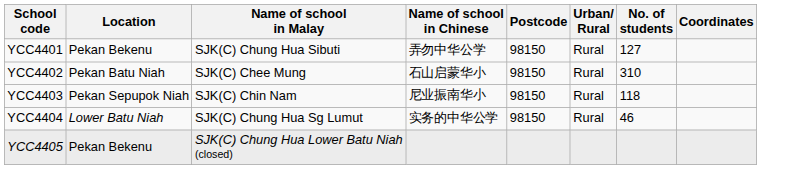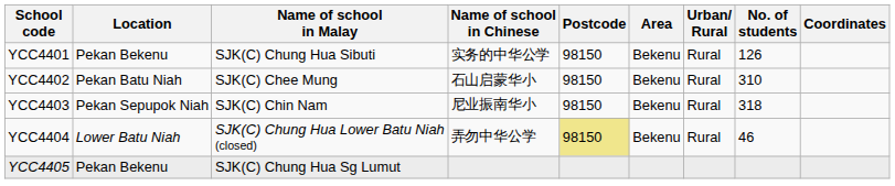 <table class="wikitable sortable">
 <tr>
 <th>School<br>code</th>
 <th>Location</th>
 <th>Name of school<br>in Malay</th>
 <th>Name of school<br>in Chinese</th>
 <th>Postcode</th>
+<th>Area</th>
 <th>Urban/<br>Rural</th>
 <th>No. of<br>students</th>
 <th>Coordinates</th>
 </tr>
 <tr>
 <td>YCC4401</td>
 <td>Pekan Bekenu</td>
 <td>SJK(C) Chung Hua Sibuti</td>
-<td>弄勿中华公学</td>
+<td>实务的中华公学</td>
 <td>98150</td>
+<td>Bekenu</td>
 <td>Rural</td>
-<td>127</td>
+<td>126</td>
 <td></td>
 </tr>
 <tr>
 <td>YCC4402</td>
 <td>Pekan Batu Niah</td>
 <td>SJK(C) Chee Mung</td>
 <td>石山启蒙华小</td>
 <td>98150</td>
+<td>Bekenu</td>
 <td>Rural</td>
 <td>310</td>
 <td></td>
 </tr>
 <tr>
 <td>YCC4403</td>
 <td>Pekan Sepupok Niah</td>
 <td>SJK(C) Chin Nam</td>
 <td>尼业振南华小</td>
 <td>98150</td>
+<td>Bekenu</td>
 <td>Rural</td>
-<td>118</td>
+<td>318</td>
 <td></td>
 </tr>
 <tr>
 <td>YCC4404</td>
 <td><em>Lower Batu Niah</em></td>
-<td>SJK(C) Chung Hua Sg Lumut</td>
-<td>实务的中华公学</td>
-<td>98150</td>
+<td><em>SJK(C) Chung Hua Lower Batu Niah</em><br><small>(closed)</small></td>
+<td>弄勿中华公学</td>
+<td style="background: khaki;">98150</td>
+<td>Bekenu</td>
 <td>Rural</td>
 <td>46</td>
 <td></td>
 </tr>
 <tr bgcolor=#ECECEC>
 <td><em>YCC4405</em></td>
 <td>Pekan Bekenu</td>
-<td><em>SJK(C) Chung Hua Lower Batu Niah</em><br><small>(closed)</small></td>
+<td>SJK(C) Chung Hua Sg Lumut</td>
+<td></td>
 <td></td>
 <td></td>
 <td></td>
 <td></td>
 <td></td>
 </tr>
 </table>
